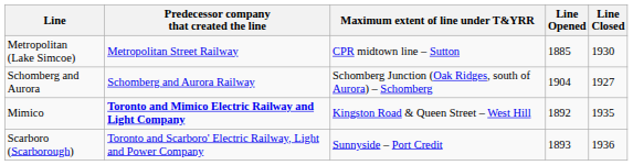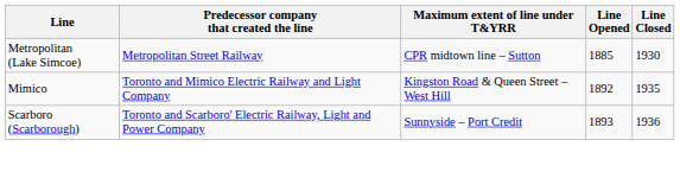 <table class="wikitable">
 <tr>
 <th>Line</th>
 <th>Predecessor company<br>that created the line</th>
 <th>Maximum extent of line under T&YRR</th>
 <th>Line<br>Opened</th>
 <th>Line<br>Closed</th>
 </tr>
 <tr>
 <td>Metropolitan<br>(Lake Simcoe)</td>
 <td><a href='#'>Metropolitan Street Railway</a></td>
 <td><a href='#'>CPR</a> midtown line – <a href='#'>Sutton</a></td>
 <td>1885</td>
 <td>1930</td>
 </tr>
 <tr>
-<td>Schomberg and Aurora</td>
-<td><a href='#'>Schomberg and Aurora Railway</a></td>
-<td>Schomberg Junction (<a href='#'>Oak Ridges</a>, south of <a href='#'>Aurora</a>) – <a href='#'>Schomberg</a></td>
-<td>1904</td>
-<td>1927</td>
-</tr>
-<tr>
 <td>Mimico</td>
-<td><strong><a href='#'>Toronto and Mimico Electric Railway and Light Company</a></strong></td>
+<td><a href='#'>Toronto and Mimico Electric Railway and Light Company</a></td>
 <td><a href='#'>Kingston Road</a> & Queen Street – <a href='#'>West Hill</a></td>
 <td>1892</td>
 <td>1935</td>
 </tr>
 <tr>
 <td>Scarboro (<a href='#'>Scarborough</a>)</td>
 <td><a href='#'>Toronto and Scarboro' Electric Railway, Light and Power Company</a></td>
 <td><a href='#'>Sunnyside</a> – <a href='#'>Port Credit</a></td>
 <td>1893</td>
 <td>1936</td>
 </tr>
 </table>
